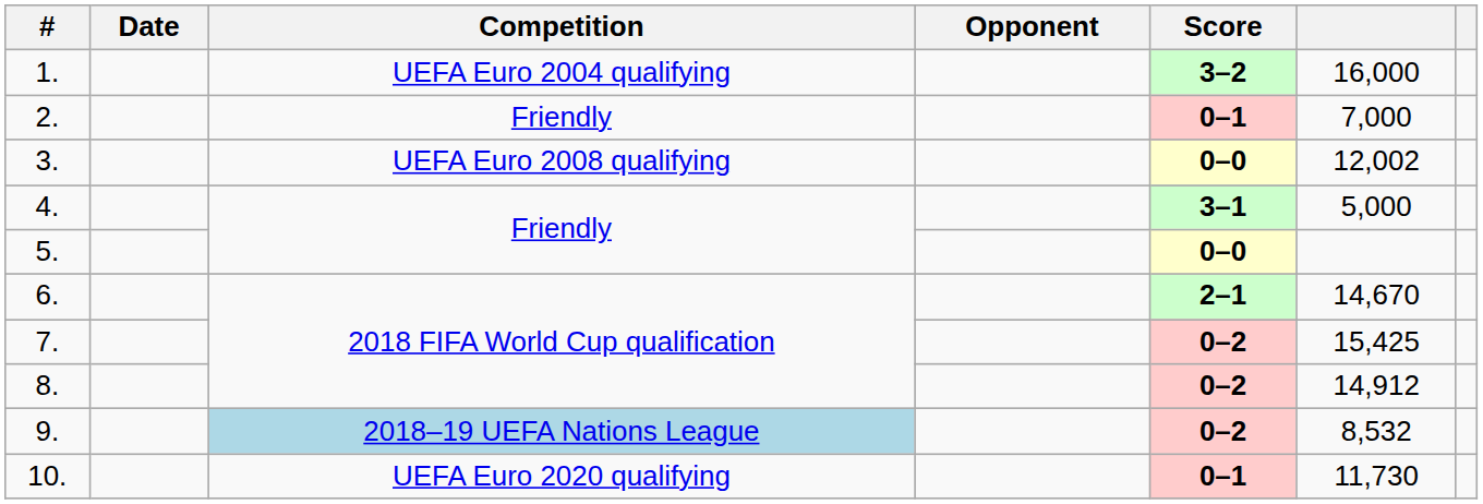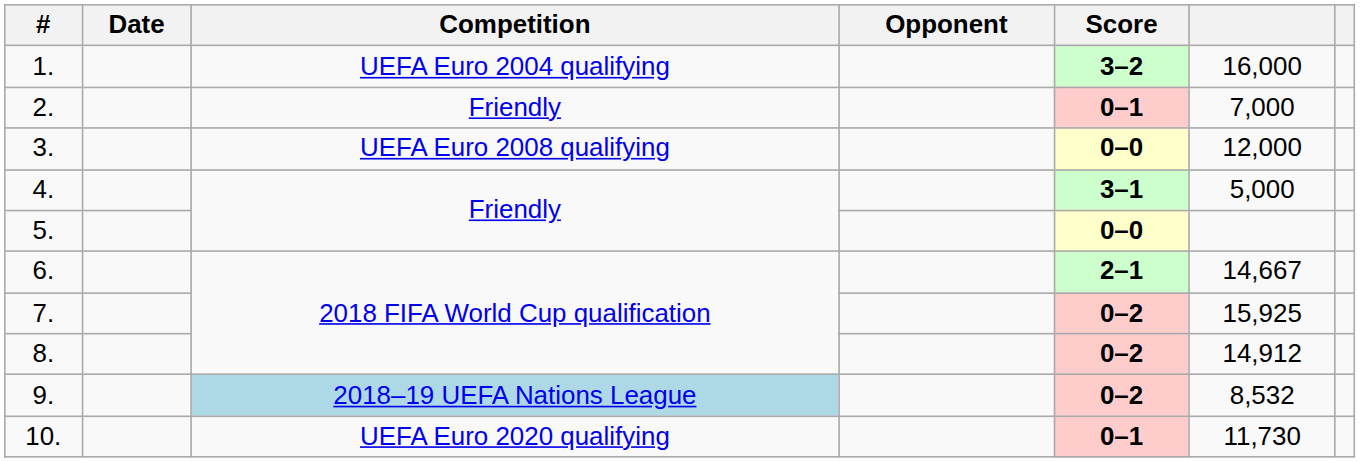 <table class="wikitable" width=66% style="text-align:center;font-size:100%;">
 <tr>
 <th>#</th>
 <th>Date</th>
 <th>Competition</th>
 <th>Opponent</th>
 <th>Score</th>
 <th></th>
 <th></th>
 </tr>
 <tr>
 <td>1.</td>
 <td></td>
 <td><a href='#'>UEFA Euro 2004 qualifying</a></td>
 <td align="left"></td>
 <td bgcolor="#CCFFCC"><strong>3–2</strong></td>
 <td>16,000</td>
 <td></td>
 </tr>
 <tr>
 <td>2.</td>
 <td></td>
 <td><a href='#'>Friendly</a></td>
 <td align="left"></td>
 <td bgcolor="#FFCCCC"><strong>0–1</strong></td>
 <td>7,000</td>
 <td></td>
 </tr>
 <tr>
 <td>3.</td>
 <td></td>
 <td><a href='#'>UEFA Euro 2008 qualifying</a></td>
 <td align="left"></td>
 <td bgcolor="#FFFFCC"><strong>0–0</strong></td>
-<td>12,002</td>
+<td>12,000</td>
 <td></td>
 </tr>
 <tr>
 <td>4.</td>
 <td></td>
 <td rowspan="2"><a href='#'>Friendly</a></td>
 <td align="left"></td>
 <td bgcolor="#CCFFCC"><strong>3–1</strong></td>
 <td>5,000</td>
 <td></td>
 </tr>
 <tr>
 <td>5.</td>
 <td></td>
 <td align="left"></td>
 <td bgcolor="#FFFFCC"><strong>0–0</strong></td>
 <td></td>
 <td></td>
 </tr>
 <tr>
 <td>6.</td>
 <td></td>
 <td rowspan="3"><a href='#'>2018 FIFA World Cup qualification</a></td>
 <td align="left"></td>
 <td bgcolor="#CCFFCC"><strong>2–1</strong></td>
-<td>14,670</td>
+<td>14,667</td>
 <td></td>
 </tr>
 <tr>
 <td>7.</td>
 <td></td>
 <td align="left"></td>
 <td bgcolor="#FFCCCC"><strong>0–2</strong></td>
-<td>15,425</td>
+<td>15,925</td>
 <td></td>
 </tr>
 <tr>
 <td>8.</td>
 <td></td>
 <td align="left"></td>
 <td bgcolor="#FFCCCC"><strong>0–2</strong></td>
 <td>14,912</td>
 <td></td>
 </tr>
 <tr>
 <td>9.</td>
 <td></td>
 <td style="background: lightblue;"><a href='#'>2018–19 UEFA Nations League</a></td>
 <td align="left"></td>
 <td bgcolor="#FFCCCC"><strong>0–2</strong></td>
 <td>8,532</td>
 <td></td>
 </tr>
 <tr>
 <td>10.</td>
 <td></td>
 <td><a href='#'>UEFA Euro 2020 qualifying</a></td>
 <td align="left"></td>
 <td bgcolor="#FFCCCC"><strong>0–1</strong></td>
 <td>11,730</td>
 <td></td>
 </tr>
 </table>
